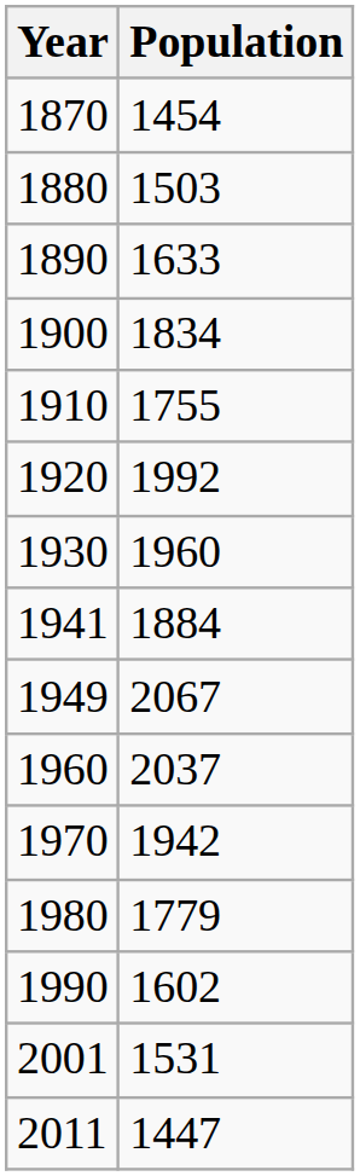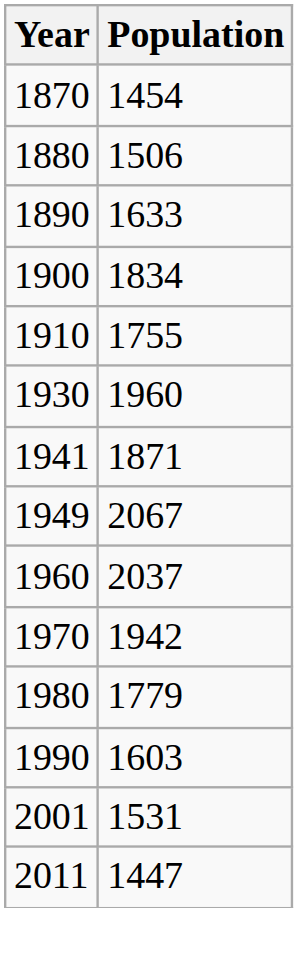 <table class="wikitable">
 <tr>
 <th>Year</th>
 <th>Population</th>
 </tr>
 <tr>
 <td>1870</td>
 <td>1454</td>
 </tr>
 <tr>
 <td>1880</td>
-<td>1503</td>
+<td>1506</td>
 </tr>
 <tr>
 <td>1890</td>
 <td>1633</td>
 </tr>
 <tr>
 <td>1900</td>
 <td>1834</td>
 </tr>
 <tr>
 <td>1910</td>
 <td>1755</td>
 </tr>
 <tr>
-<td>1920</td>
-<td>1992</td>
-</tr>
-<tr>
 <td>1930</td>
 <td>1960</td>
 </tr>
 <tr>
 <td>1941</td>
-<td>1884</td>
+<td>1871</td>
 </tr>
 <tr>
 <td>1949</td>
 <td>2067</td>
 </tr>
 <tr>
 <td>1960</td>
 <td>2037</td>
 </tr>
 <tr>
 <td>1970</td>
 <td>1942</td>
 </tr>
 <tr>
 <td>1980</td>
 <td>1779</td>
 </tr>
 <tr>
 <td>1990</td>
-<td>1602</td>
+<td>1603</td>
 </tr>
 <tr>
 <td>2001</td>
 <td>1531</td>
 </tr>
 <tr>
 <td>2011</td>
 <td>1447</td>
 </tr>
 </table>
